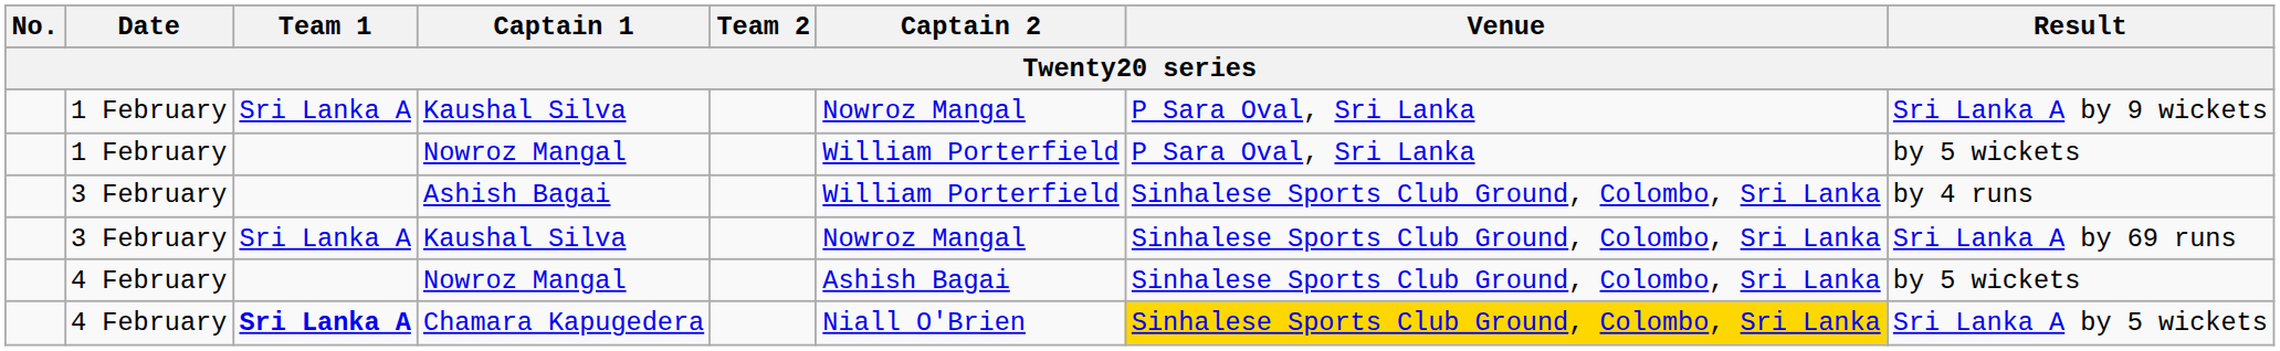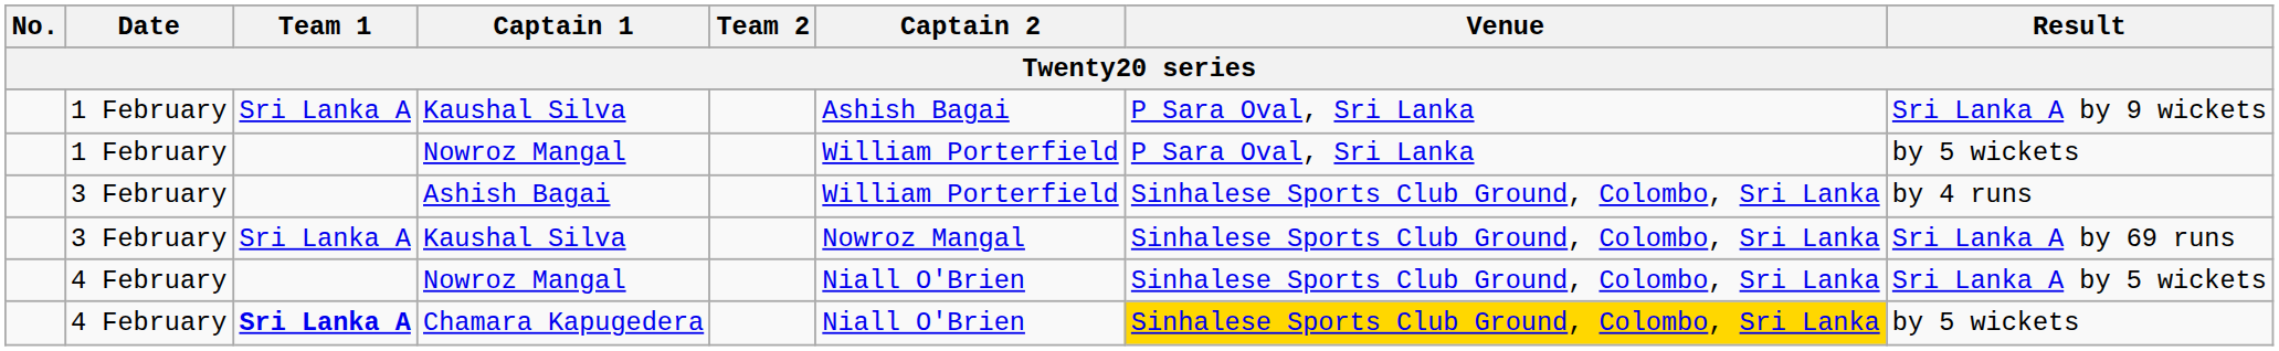 <table class="wikitable">
 <tr>
 <th>No.</th>
 <th>Date</th>
 <th>Team 1</th>
 <th>Captain 1</th>
 <th>Team 2</th>
 <th>Captain 2</th>
 <th>Venue</th>
 <th>Result</th>
 </tr>
 <tr>
 <th colspan="9">Twenty20 series</th>
 </tr>
 <tr>
 <td></td>
 <td>1 February</td>
 <td> <a href='#'>Sri Lanka A</a></td>
 <td><a href='#'>Kaushal Silva</a></td>
 <td></td>
-<td><a href='#'>Nowroz Mangal</a></td>
+<td><a href='#'>Ashish Bagai</a></td>
 <td><a href='#'>P Sara Oval</a>, <a href='#'>Sri Lanka</a></td>
 <td> <a href='#'>Sri Lanka A</a> by 9 wickets</td>
 </tr>
 <tr>
 <td></td>
 <td>1 February</td>
 <td></td>
 <td><a href='#'>Nowroz Mangal</a></td>
 <td></td>
 <td><a href='#'>William Porterfield</a></td>
 <td><a href='#'>P Sara Oval</a>, <a href='#'>Sri Lanka</a></td>
 <td> by 5 wickets</td>
 </tr>
 <tr>
 <td></td>
 <td>3 February</td>
 <td></td>
 <td><a href='#'>Ashish Bagai</a></td>
 <td></td>
 <td><a href='#'>William Porterfield</a></td>
 <td><a href='#'>Sinhalese Sports Club Ground</a>, <a href='#'>Colombo</a>, <a href='#'>Sri Lanka</a></td>
 <td> by 4 runs</td>
 </tr>
 <tr>
 <td></td>
 <td>3 February</td>
 <td> <a href='#'>Sri Lanka A</a></td>
 <td><a href='#'>Kaushal Silva</a></td>
 <td></td>
 <td><a href='#'>Nowroz Mangal</a></td>
 <td><a href='#'>Sinhalese Sports Club Ground</a>, <a href='#'>Colombo</a>, <a href='#'>Sri Lanka</a></td>
 <td> <a href='#'>Sri Lanka A</a> by 69 runs</td>
 </tr>
 <tr>
 <td></td>
 <td>4 February</td>
 <td></td>
 <td><a href='#'>Nowroz Mangal</a></td>
 <td></td>
-<td><a href='#'>Ashish Bagai</a></td>
+<td><a href='#'>Niall O'Brien</a></td>
 <td><a href='#'>Sinhalese Sports Club Ground</a>, <a href='#'>Colombo</a>, <a href='#'>Sri Lanka</a></td>
-<td> by 5 wickets</td>
+<td> <a href='#'>Sri Lanka A</a> by 5 wickets</td>
 </tr>
 <tr>
 <td></td>
 <td>4 February</td>
 <td><strong> <a href='#'>Sri Lanka A</a></strong></td>
 <td><a href='#'>Chamara Kapugedera</a></td>
 <td></td>
 <td><a href='#'>Niall O'Brien</a></td>
 <td style="background: gold;"><a href='#'>Sinhalese Sports Club Ground</a>, <a href='#'>Colombo</a>, <a href='#'>Sri Lanka</a></td>
-<td> <a href='#'>Sri Lanka A</a> by 5 wickets</td>
+<td> by 5 wickets</td>
 </tr>
 </table>
